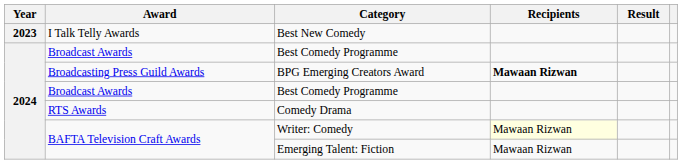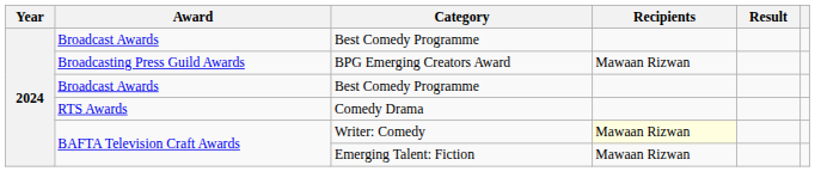 <table class="wikitable sortable"  style="font-size:95%; width:99%;">
 <tr style="text-align:center;">
 <th scope="col">Year</th>
 <th scope="col">Award</th>
 <th scope="col">Category</th>
 <th scope="col">Recipients</th>
 <th scope="col">Result</th>
 <th scope="col" class="unsortable"></th>
-</tr>
-<tr>
-<th scope="row">2023</th>
-<td>I Talk Telly Awards</td>
-<td>Best New Comedy</td>
-<td></td>
-<td></td>
-<td></td>
 </tr>
 <tr>
 <th scope="row" rowspan="6" style="text-align: center;">2024</th>
 <td><a href='#'>Broadcast Awards</a></td>
 <td>Best Comedy Programme</td>
 <td></td>
 <td></td>
 <td></td>
 </tr>
 <tr>
 <td><a href='#'>Broadcasting Press Guild Awards</a></td>
 <td>BPG Emerging Creators Award</td>
-<td><strong>Mawaan Rizwan</strong></td>
+<td>Mawaan Rizwan</td>
 <td></td>
 <td></td>
 </tr>
 <tr>
 <td><a href='#'>Broadcast Awards</a></td>
 <td>Best Comedy Programme</td>
 <td></td>
 <td></td>
 <td></td>
 </tr>
 <tr>
 <td><a href='#'>RTS Awards</a></td>
 <td>Comedy Drama</td>
 <td></td>
 <td></td>
 <td></td>
 </tr>
 <tr>
 <td rowspan="2"><a href='#'>BAFTA Television Craft Awards</a></td>
 <td>Writer: Comedy</td>
 <td style="background: lightyellow;">Mawaan Rizwan</td>
 <td></td>
 <td></td>
 </tr>
 <tr>
 <td>Emerging Talent: Fiction</td>
 <td>Mawaan Rizwan</td>
 <td></td>
 <td></td>
 </tr>
 </table>
